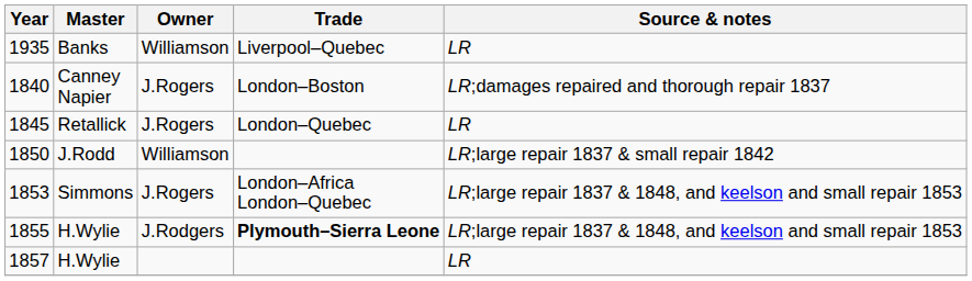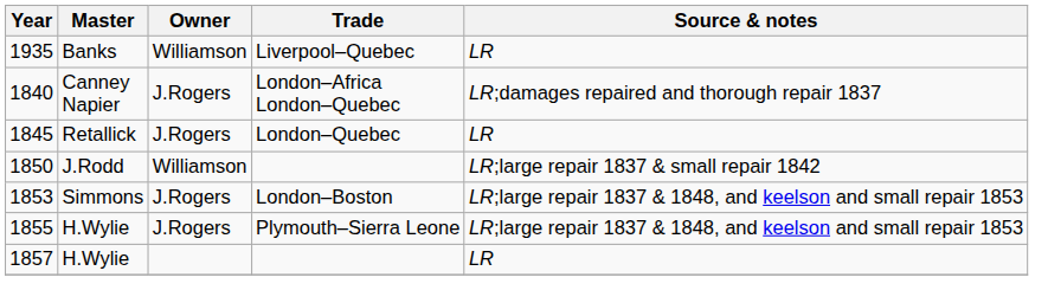 <table class="wikitable">
 <tr>
 <th>Year</th>
 <th>Master</th>
 <th>Owner</th>
 <th>Trade</th>
 <th>Source & notes</th>
 </tr>
 <tr>
 <td>1935</td>
 <td>Banks</td>
 <td>Williamson</td>
 <td>Liverpool–Quebec</td>
 <td><em>LR</em></td>
 </tr>
 <tr>
 <td>1840</td>
 <td>Canney<br>Napier</td>
 <td>J.Rogers</td>
-<td>London–Boston</td>
+<td>London–Africa<br>London–Quebec</td>
 <td><em>LR</em>;damages repaired and thorough repair 1837</td>
 </tr>
 <tr>
 <td>1845</td>
 <td>Retallick</td>
 <td>J.Rogers</td>
 <td>London–Quebec</td>
 <td><em>LR</em></td>
 </tr>
 <tr>
 <td>1850</td>
 <td>J.Rodd</td>
 <td>Williamson</td>
 <td></td>
 <td><em>LR</em>;large repair 1837 & small repair 1842</td>
 </tr>
 <tr>
 <td>1853</td>
 <td>Simmons</td>
 <td>J.Rogers</td>
-<td>London–Africa<br>London–Quebec</td>
+<td>London–Boston</td>
 <td><em>LR</em>;large repair 1837 & 1848, and <a href='#'>keelson</a> and small repair 1853</td>
 </tr>
 <tr>
 <td>1855</td>
 <td>H.Wylie</td>
-<td>J.Rodgers</td>
-<td><strong>Plymouth–Sierra Leone</strong></td>
+<td>J.Rogers</td>
+<td>Plymouth–Sierra Leone</td>
 <td><em>LR</em>;large repair 1837 & 1848, and <a href='#'>keelson</a> and small repair 1853</td>
 </tr>
 <tr>
 <td>1857</td>
 <td>H.Wylie</td>
 <td></td>
 <td></td>
 <td><em>LR</em></td>
 </tr>
 <tr>
 </tr>
 </table>
